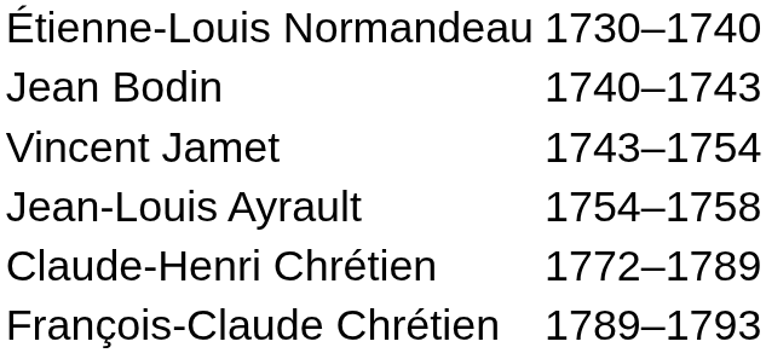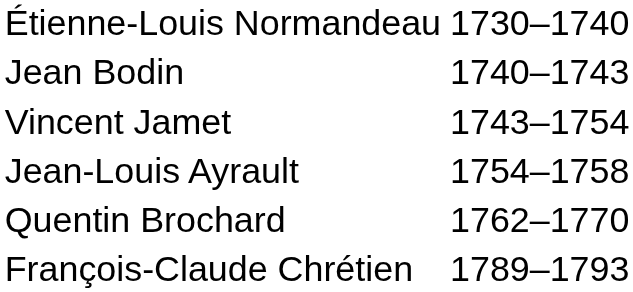 <table>
 <tr>
 <td>Étienne-Louis Normandeau</td>
 <td>1730–1740</td>
 </tr>
 <tr>
 <td>Jean Bodin</td>
 <td>1740–1743</td>
 </tr>
 <tr>
 <td>Vincent Jamet</td>
 <td>1743–1754</td>
 </tr>
 <tr>
 <td>Jean-Louis Ayrault</td>
 <td>1754–1758</td>
 </tr>
 <tr>
-<td>Claude-Henri Chrétien</td>
-<td>1772–1789</td>
+<td>Quentin Brochard</td>
+<td>1762–1770</td>
 </tr>
 <tr>
 <td>François-Claude Chrétien</td>
 <td>1789–1793</td>
 </tr>
 </table>
